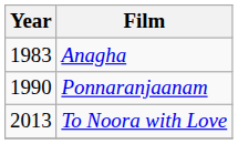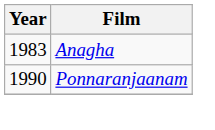 <table class="wikitable">
 <tr>
 <th>Year</th>
 <th>Film</th>
 </tr>
 <tr>
 <td>1983</td>
 <td><em><a href='#'>Anagha</a></em></td>
 </tr>
 <tr>
 <td>1990</td>
 <td><em><a href='#'>Ponnaranjaanam</a></em></td>
 </tr>
 <tr>
-<td>2013</td>
-<td><em><a href='#'>To Noora with Love</a></em></td>
-</tr>
-<tr>
 </tr>
 </table>
